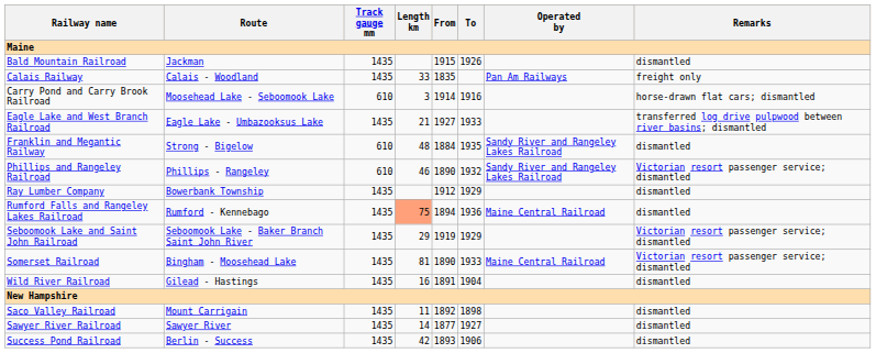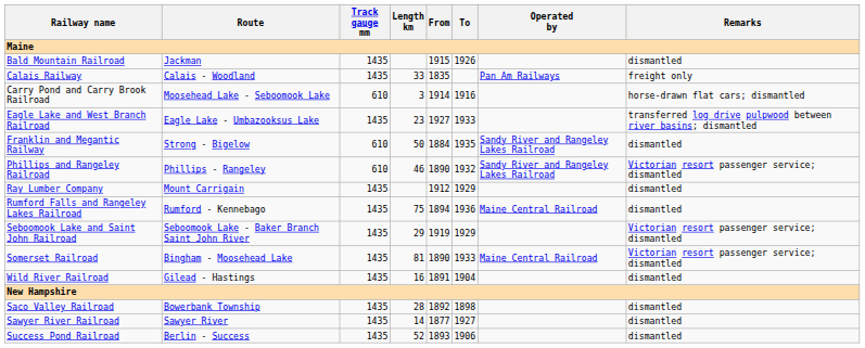 <table class="wikitable">
 <tr style="background:#ffdead;">
 <th>Railway name</th>
 <th>Route</th>
 <th><a href='#'>Track gauge</a><br>mm</th>
 <th>Length<br>km</th>
 <th>From</th>
 <th>To</th>
 <th>Operated<br>by</th>
 <th>Remarks</th>
 </tr>
 <tr>
 <td colspan="10" style="background:#ffdead;"><strong>Maine</strong></td>
 </tr>
 <tr>
 <td><a href='#'>Bald Mountain Railroad</a></td>
 <td><a href='#'>Jackman</a></td>
 <td align=right>1435</td>
 <td align=right></td>
 <td>1915</td>
 <td>1926</td>
 <td></td>
 <td>dismantled</td>
 </tr>
 <tr>
 <td><a href='#'>Calais Railway</a></td>
 <td><a href='#'>Calais</a> - <a href='#'>Woodland</a></td>
 <td align=right>1435</td>
 <td align=right>33</td>
 <td>1835</td>
 <td></td>
 <td><a href='#'>Pan Am Railways</a></td>
 <td>freight only</td>
 </tr>
 <tr>
 <td>Carry Pond and Carry Brook Railroad</td>
 <td><a href='#'>Moosehead Lake</a> - <a href='#'>Seboomook Lake</a></td>
 <td align=right>610</td>
 <td align=right>3</td>
 <td>1914</td>
 <td>1916</td>
 <td></td>
 <td>horse-drawn flat cars; dismantled</td>
 </tr>
 <tr>
 <td><a href='#'>Eagle Lake and West Branch Railroad</a></td>
 <td><a href='#'>Eagle Lake</a> - <a href='#'>Umbazooksus Lake</a></td>
 <td align=right>1435</td>
-<td align=right>21</td>
+<td align=right>23</td>
 <td>1927</td>
 <td>1933</td>
 <td></td>
 <td>transferred <a href='#'>log drive</a> <a href='#'>pulpwood</a> between <a href='#'>river basins</a>; dismantled</td>
 </tr>
 <tr>
 <td><a href='#'>Franklin and Megantic Railway</a></td>
 <td><a href='#'>Strong</a> - <a href='#'>Bigelow</a></td>
 <td align=right>610</td>
-<td align=right>48</td>
+<td align=right>50</td>
 <td>1884</td>
 <td>1935</td>
 <td><a href='#'>Sandy River and Rangeley Lakes Railroad</a></td>
 <td>dismantled</td>
 </tr>
 <tr>
 <td><a href='#'>Phillips and Rangeley Railroad</a></td>
 <td><a href='#'>Phillips</a> - <a href='#'>Rangeley</a></td>
 <td align=right>610</td>
 <td align=right>46</td>
 <td>1890</td>
 <td>1932</td>
 <td><a href='#'>Sandy River and Rangeley Lakes Railroad</a></td>
 <td><a href='#'>Victorian</a> <a href='#'>resort</a> passenger service; dismantled</td>
 </tr>
 <tr>
 <td><a href='#'>Ray Lumber Company</a></td>
-<td><a href='#'>Bowerbank Township</a></td>
+<td><a href='#'>Mount Carrigain</a></td>
 <td align=right>1435</td>
 <td align=right></td>
 <td>1912</td>
 <td>1929</td>
 <td></td>
 <td>dismantled</td>
 </tr>
 <tr>
 <td><a href='#'>Rumford Falls and Rangeley Lakes Railroad</a></td>
 <td><a href='#'>Rumford</a> - Kennebago</td>
 <td align=right>1435</td>
-<td align=right style="background: lightsalmon;">75</td>
+<td align=right>75</td>
 <td>1894</td>
 <td>1936</td>
 <td><a href='#'>Maine Central Railroad</a></td>
 <td>dismantled</td>
 </tr>
 <tr>
 <td><a href='#'>Seboomook Lake and Saint John Railroad</a></td>
 <td><a href='#'>Seboomook Lake</a> - <a href='#'>Baker Branch Saint John River</a></td>
 <td align=right>1435</td>
 <td align=right>29</td>
 <td>1919</td>
 <td>1929</td>
 <td></td>
 <td><a href='#'>Victorian</a> <a href='#'>resort</a> passenger service; dismantled</td>
 </tr>
 <tr>
 <td><a href='#'>Somerset Railroad</a></td>
 <td><a href='#'>Bingham</a> - <a href='#'>Moosehead Lake</a></td>
 <td align=right>1435</td>
 <td align=right>81</td>
 <td>1890</td>
 <td>1933</td>
 <td><a href='#'>Maine Central Railroad</a></td>
 <td><a href='#'>Victorian</a> <a href='#'>resort</a> passenger service; dismantled</td>
 </tr>
 <tr>
 <td><a href='#'>Wild River Railroad</a></td>
 <td><a href='#'>Gilead</a> - Hastings</td>
 <td align=right>1435</td>
 <td align=right>16</td>
 <td>1891</td>
 <td>1904</td>
 <td></td>
 <td>dismantled</td>
 </tr>
 <tr>
 <td colspan="10" style="background:#ffdead;"><strong>New Hampshire</strong></td>
 </tr>
 <tr>
 <td><a href='#'>Saco Valley Railroad</a></td>
-<td><a href='#'>Mount Carrigain</a></td>
+<td><a href='#'>Bowerbank Township</a></td>
 <td align=right>1435</td>
-<td align=right>11</td>
+<td align=right>28</td>
 <td>1892</td>
 <td>1898</td>
 <td></td>
 <td>dismantled</td>
 </tr>
 <tr>
 <td><a href='#'>Sawyer River Railroad</a></td>
 <td><a href='#'>Sawyer River</a></td>
 <td align=right>1435</td>
 <td align=right>14</td>
 <td>1877</td>
 <td>1927</td>
 <td></td>
 <td>dismantled</td>
 </tr>
 <tr>
 <td><a href='#'>Success Pond Railroad</a></td>
 <td><a href='#'>Berlin</a> - <a href='#'>Success</a></td>
 <td align=right>1435</td>
-<td align=right>42</td>
+<td align=right>52</td>
 <td>1893</td>
 <td>1906</td>
 <td></td>
 <td>dismantled</td>
 </tr>
 </table>
